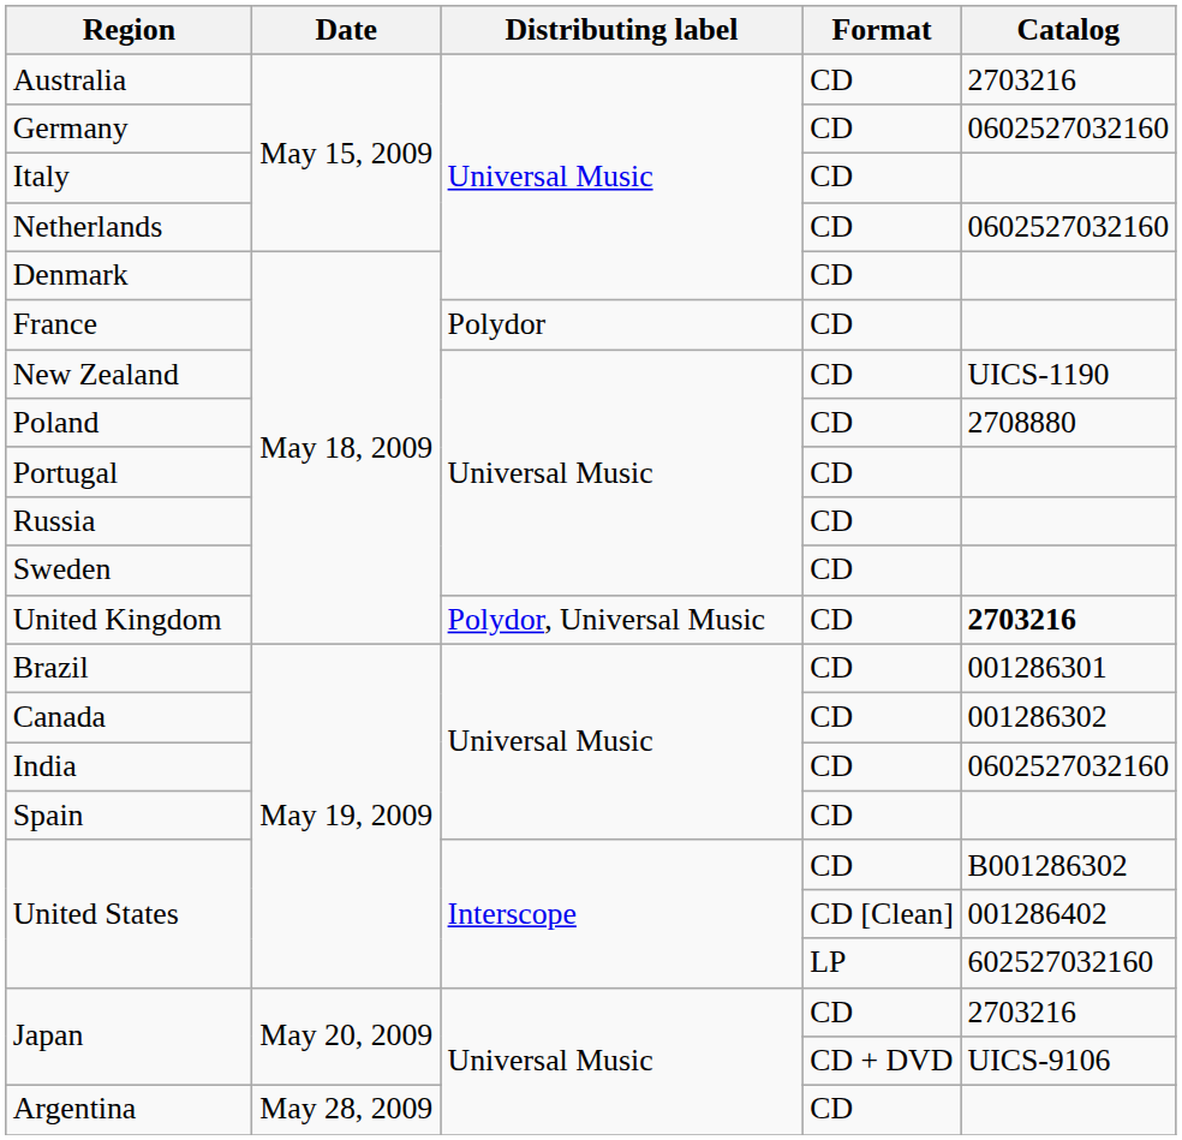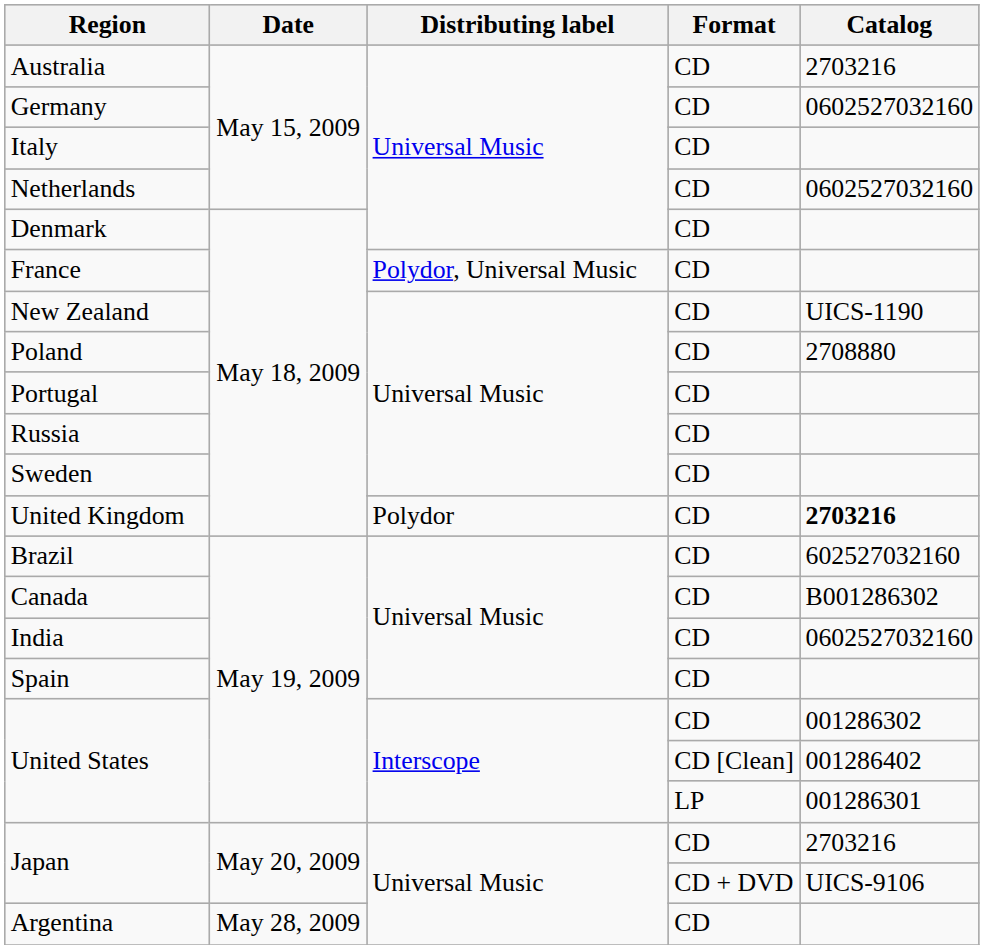 <table class="wikitable">
 <tr>
 <th style="width:120px;">Region</th>
 <th style="width:90px;">Date</th>
 <th style="width:180px;">Distributing label</th>
 <th>Format</th>
 <th>Catalog</th>
 </tr>
 <tr>
 <td>Australia</td>
 <td style="text-align:center;" rowspan="4">May 15, 2009</td>
 <td rowspan="5"><a href='#'>Universal Music</a></td>
 <td>CD</td>
 <td>2703216</td>
 </tr>
 <tr>
 <td>Germany</td>
 <td>CD</td>
 <td>0602527032160</td>
 </tr>
 <tr>
 <td>Italy</td>
 <td>CD</td>
 <td></td>
 </tr>
 <tr>
 <td>Netherlands</td>
 <td>CD</td>
 <td>0602527032160</td>
 </tr>
 <tr>
 <td>Denmark</td>
 <td style="text-align:center;" rowspan="8">May 18, 2009</td>
 <td>CD</td>
 <td></td>
 </tr>
 <tr>
 <td>France</td>
-<td>Polydor</td>
+<td><a href='#'>Polydor</a>, Universal Music</td>
 <td>CD</td>
 <td></td>
 </tr>
 <tr>
 <td>New Zealand</td>
 <td rowspan="5">Universal Music</td>
 <td>CD</td>
 <td>UICS-1190</td>
 </tr>
 <tr>
 <td>Poland</td>
 <td>CD</td>
 <td>2708880</td>
 </tr>
 <tr>
 <td>Portugal</td>
 <td>CD</td>
 <td></td>
 </tr>
 <tr>
 <td>Russia</td>
 <td>CD</td>
 <td></td>
 </tr>
 <tr>
 <td>Sweden</td>
 <td>CD</td>
 <td></td>
 </tr>
 <tr>
 <td>United Kingdom</td>
-<td><a href='#'>Polydor</a>, Universal Music</td>
+<td>Polydor</td>
 <td>CD</td>
 <td><strong>2703216</strong></td>
 </tr>
 <tr>
 <td>Brazil</td>
 <td style="text-align:center;" rowspan="7">May 19, 2009</td>
 <td rowspan="4">Universal Music</td>
 <td>CD</td>
-<td>001286301</td>
+<td>602527032160</td>
 </tr>
 <tr>
 <td>Canada</td>
 <td>CD</td>
-<td>001286302</td>
+<td>B001286302</td>
 </tr>
 <tr>
 <td>India</td>
 <td>CD</td>
 <td>0602527032160</td>
 </tr>
 <tr>
 <td>Spain</td>
 <td>CD</td>
 <td></td>
 </tr>
 <tr>
 <td rowspan="3">United States</td>
 <td rowspan="3"><a href='#'>Interscope</a></td>
 <td>CD</td>
-<td>B001286302</td>
+<td>001286302</td>
 </tr>
 <tr>
 <td>CD [Clean]</td>
 <td>001286402</td>
 </tr>
 <tr>
 <td>LP</td>
-<td>602527032160</td>
+<td>001286301</td>
 </tr>
 <tr>
 <td rowspan="2">Japan</td>
 <td style="text-align:center;" rowspan="2">May 20, 2009</td>
 <td rowspan="3">Universal Music</td>
 <td>CD</td>
 <td>2703216</td>
 </tr>
 <tr>
 <td>CD + DVD</td>
 <td>UICS-9106</td>
 </tr>
 <tr>
 <td>Argentina</td>
 <td style="text-align:center;">May 28, 2009</td>
 <td>CD</td>
 <td></td>
 </tr>
 </table>
